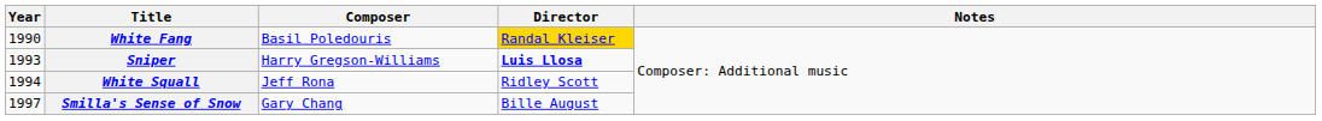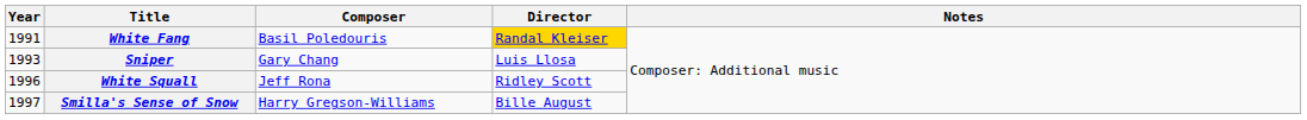 <table class="wikitable sortable" width=100%>
 <tr>
 <th width="30">Year</th>
 <th width="200">Title</th>
 <th width="225">Composer</th>
 <th width="125">Director</th>
 <th>Notes</th>
 </tr>
 <tr>
-<td>1990</td>
+<td>1991</td>
 <th><a href='#'><em>White Fang</em></a></th>
 <td><a href='#'>Basil Poledouris</a></td>
 <td style="background: gold;"><a href='#'>Randal Kleiser</a></td>
 <td rowspan="4">Composer: Additional music</td>
 </tr>
 <tr>
 <td>1993</td>
 <th><a href='#'><em>Sniper</em></a></th>
-<td><a href='#'>Harry Gregson-Williams</a></td>
-<td><strong><a href='#'>Luis Llosa</a></strong></td>
+<td><a href='#'>Gary Chang</a></td>
+<td><a href='#'>Luis Llosa</a></td>
 </tr>
 <tr>
-<td>1994</td>
+<td>1996</td>
 <th><a href='#'><em>White Squall</em></a></th>
 <td><a href='#'>Jeff Rona</a></td>
 <td><a href='#'>Ridley Scott</a></td>
 </tr>
 <tr>
 <td>1997</td>
 <th><a href='#'><em>Smilla's Sense of Snow</em></a></th>
-<td><a href='#'>Gary Chang</a></td>
+<td><a href='#'>Harry Gregson-Williams</a></td>
 <td><a href='#'>Bille August</a></td>
 </tr>
 </table>
